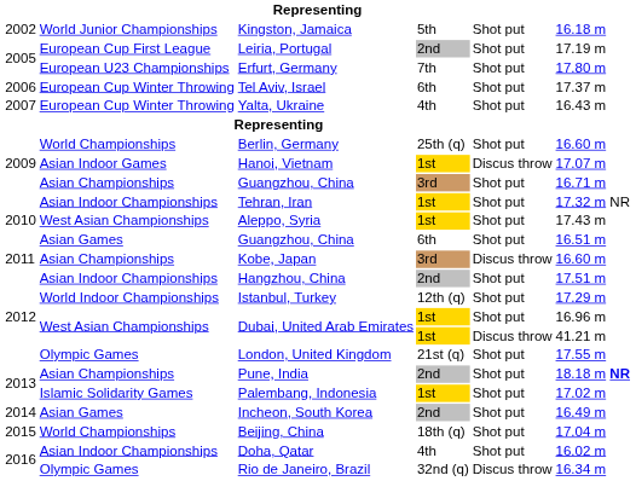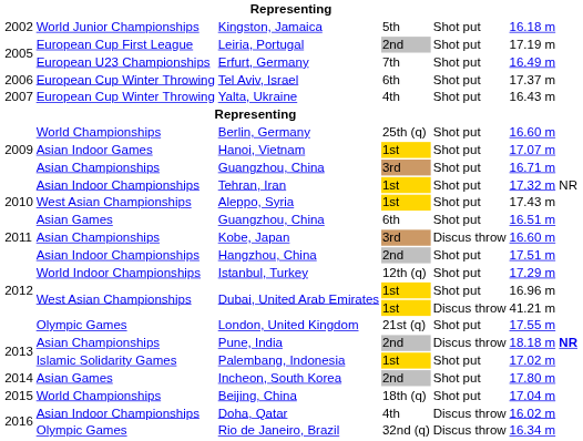 <table>
 <tr>
 <th colspan="6">Representing </th>
 </tr>
 <tr>
 <td>2002</td>
 <td><a href='#'>World Junior Championships</a></td>
 <td><a href='#'>Kingston, Jamaica</a></td>
 <td>5th</td>
 <td>Shot put</td>
 <td><a href='#'>16.18 m</a></td>
 </tr>
 <tr>
 <td rowspan=2>2005</td>
 <td><a href='#'>European Cup First League</a></td>
 <td><a href='#'>Leiria, Portugal</a></td>
 <td bgcolor=silver>2nd</td>
 <td>Shot put</td>
 <td>17.19 m</td>
 </tr>
 <tr>
 <td><a href='#'>European U23 Championships</a></td>
 <td><a href='#'>Erfurt, Germany</a></td>
 <td>7th</td>
 <td>Shot put</td>
-<td><a href='#'>17.80 m</a></td>
+<td><a href='#'>16.49 m</a></td>
 </tr>
 <tr>
 <td>2006</td>
 <td><a href='#'>European Cup Winter Throwing</a></td>
 <td><a href='#'>Tel Aviv, Israel</a></td>
 <td>6th</td>
 <td>Shot put</td>
 <td>17.37 m</td>
 </tr>
 <tr>
 <td>2007</td>
 <td><a href='#'>European Cup Winter Throwing</a></td>
 <td><a href='#'>Yalta, Ukraine</a></td>
 <td>4th</td>
 <td>Shot put</td>
 <td>16.43 m</td>
 </tr>
 <tr>
 <th colspan="5">Representing </th>
 </tr>
 <tr>
 <td rowspan=3>2009</td>
 <td><a href='#'>World Championships</a></td>
 <td><a href='#'>Berlin, Germany</a></td>
 <td>25th (q)</td>
 <td>Shot put</td>
 <td><a href='#'>16.60 m</a></td>
 </tr>
 <tr>
 <td><a href='#'>Asian Indoor Games</a></td>
 <td><a href='#'>Hanoi, Vietnam</a></td>
 <td bgcolor=gold>1st</td>
-<td>Discus throw</td>
+<td>Shot put</td>
 <td><a href='#'>17.07 m</a></td>
 </tr>
 <tr>
 <td><a href='#'>Asian Championships</a></td>
 <td><a href='#'>Guangzhou, China</a></td>
 <td bgcolor=cc9966>3rd</td>
 <td>Shot put</td>
 <td><a href='#'>16.71 m</a></td>
 </tr>
 <tr>
 <td rowspan=3>2010</td>
 <td><a href='#'>Asian Indoor Championships</a></td>
 <td><a href='#'>Tehran, Iran</a></td>
 <td bgcolor=gold>1st</td>
 <td>Shot put</td>
 <td><a href='#'>17.32 m</a> NR</td>
 </tr>
 <tr>
 <td><a href='#'>West Asian Championships</a></td>
 <td><a href='#'>Aleppo, Syria</a></td>
 <td bgcolor=gold>1st</td>
 <td>Shot put</td>
 <td>17.43 m</td>
 </tr>
 <tr>
 <td><a href='#'>Asian Games</a></td>
 <td><a href='#'>Guangzhou, China</a></td>
 <td>6th</td>
 <td>Shot put</td>
 <td><a href='#'>16.51 m</a></td>
 </tr>
 <tr>
 <td>2011</td>
 <td><a href='#'>Asian Championships</a></td>
 <td><a href='#'>Kobe, Japan</a></td>
 <td bgcolor=cc9966>3rd</td>
 <td>Discus throw</td>
 <td><a href='#'>16.60 m</a></td>
 </tr>
 <tr>
 <td rowspan=5>2012</td>
 <td><a href='#'>Asian Indoor Championships</a></td>
 <td><a href='#'>Hangzhou, China</a></td>
 <td bgcolor=silver>2nd</td>
 <td>Shot put</td>
 <td><a href='#'>17.51 m</a></td>
 </tr>
 <tr>
 <td><a href='#'>World Indoor Championships</a></td>
 <td><a href='#'>Istanbul, Turkey</a></td>
 <td>12th (q)</td>
 <td>Shot put</td>
 <td><a href='#'>17.29 m</a></td>
 </tr>
 <tr>
 <td rowspan=2><a href='#'>West Asian Championships</a></td>
 <td rowspan=2><a href='#'>Dubai, United Arab Emirates</a></td>
 <td bgcolor=gold>1st</td>
 <td>Shot put</td>
 <td>16.96 m</td>
 </tr>
 <tr>
 <td bgcolor=gold>1st</td>
 <td>Discus throw</td>
 <td>41.21 m</td>
 </tr>
 <tr>
 <td><a href='#'>Olympic Games</a></td>
 <td><a href='#'>London, United Kingdom</a></td>
 <td>21st (q)</td>
 <td>Shot put</td>
 <td><a href='#'>17.55 m</a></td>
 </tr>
 <tr>
 <td rowspan=2>2013</td>
 <td><a href='#'>Asian Championships</a></td>
 <td><a href='#'>Pune, India</a></td>
 <td bgcolor=silver>2nd</td>
-<td>Shot put</td>
+<td>Discus throw</td>
 <td><a href='#'>18.18 m</a> <a href='#'><strong>NR</strong></a></td>
 </tr>
 <tr>
 <td><a href='#'>Islamic Solidarity Games</a></td>
 <td><a href='#'>Palembang, Indonesia</a></td>
 <td bgcolor=gold>1st</td>
 <td>Shot put</td>
 <td><a href='#'>17.02 m</a></td>
 </tr>
 <tr>
 <td>2014</td>
 <td><a href='#'>Asian Games</a></td>
 <td><a href='#'>Incheon, South Korea</a></td>
 <td bgcolor=silver>2nd</td>
 <td>Shot put</td>
-<td><a href='#'>16.49 m</a></td>
+<td><a href='#'>17.80 m</a></td>
 </tr>
 <tr>
 <td>2015</td>
 <td><a href='#'>World Championships</a></td>
 <td><a href='#'>Beijing, China</a></td>
 <td>18th (q)</td>
 <td>Shot put</td>
 <td><a href='#'>17.04 m</a></td>
 </tr>
 <tr>
 <td rowspan=2>2016</td>
 <td><a href='#'>Asian Indoor Championships</a></td>
 <td><a href='#'>Doha, Qatar</a></td>
 <td>4th</td>
-<td>Shot put</td>
+<td>Discus throw</td>
 <td><a href='#'>16.02 m</a></td>
 </tr>
 <tr>
 <td><a href='#'>Olympic Games</a></td>
 <td><a href='#'>Rio de Janeiro, Brazil</a></td>
 <td>32nd (q)</td>
 <td>Discus throw</td>
 <td><a href='#'>16.34 m</a></td>
 </tr>
 </table>
